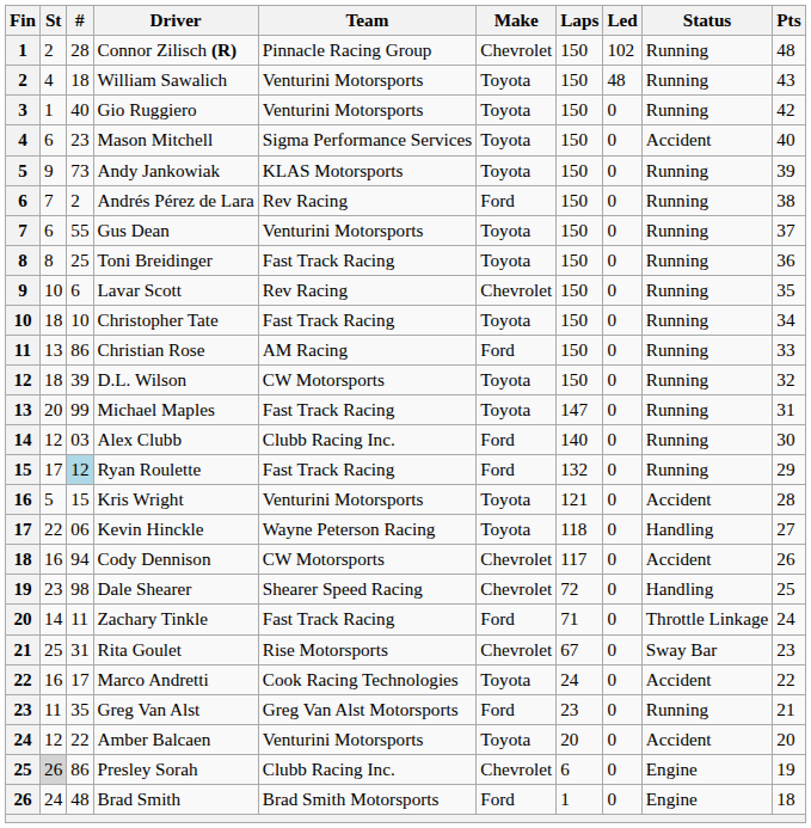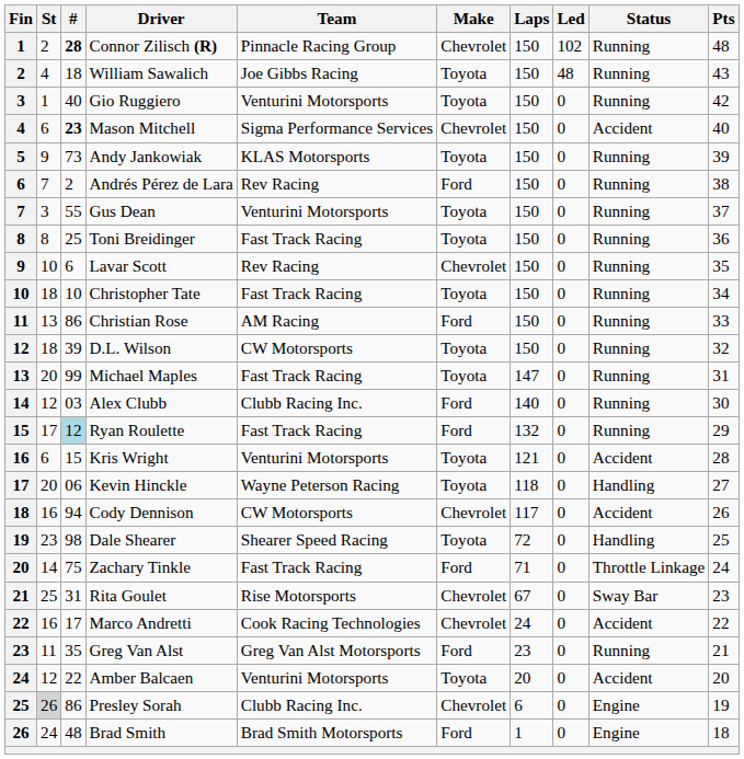 <table class="wikitable" style="font-size:95%">
 <tr>
 <th>Fin</th>
 <th>St</th>
 <th>#</th>
 <th>Driver</th>
 <th>Team</th>
 <th>Make</th>
 <th>Laps</th>
 <th>Led</th>
 <th>Status</th>
 <th>Pts</th>
 </tr>
 <tr>
 <th>1</th>
 <td>2</td>
-<td>28</td>
+<td><strong>28</strong></td>
 <td>Connor Zilisch <strong>(R)</strong></td>
 <td>Pinnacle Racing Group</td>
 <td>Chevrolet</td>
 <td>150</td>
 <td>102</td>
 <td>Running</td>
 <td>48</td>
 </tr>
 <tr>
 <th>2</th>
 <td>4</td>
 <td>18</td>
 <td>William Sawalich</td>
-<td>Venturini Motorsports</td>
+<td>Joe Gibbs Racing</td>
 <td>Toyota</td>
 <td>150</td>
 <td>48</td>
 <td>Running</td>
 <td>43</td>
 </tr>
 <tr>
 <th>3</th>
 <td>1</td>
 <td>40</td>
 <td>Gio Ruggiero</td>
 <td>Venturini Motorsports</td>
 <td>Toyota</td>
 <td>150</td>
 <td>0</td>
 <td>Running</td>
 <td>42</td>
 </tr>
 <tr>
 <th>4</th>
 <td>6</td>
-<td>23</td>
+<td><strong>23</strong></td>
 <td>Mason Mitchell</td>
 <td>Sigma Performance Services</td>
-<td>Toyota</td>
+<td>Chevrolet</td>
 <td>150</td>
 <td>0</td>
 <td>Accident</td>
 <td>40</td>
 </tr>
 <tr>
 <th>5</th>
 <td>9</td>
 <td>73</td>
 <td>Andy Jankowiak</td>
 <td>KLAS Motorsports</td>
 <td>Toyota</td>
 <td>150</td>
 <td>0</td>
 <td>Running</td>
 <td>39</td>
 </tr>
 <tr>
 <th>6</th>
 <td>7</td>
 <td>2</td>
 <td>Andrés Pérez de Lara</td>
 <td>Rev Racing</td>
 <td>Ford</td>
 <td>150</td>
 <td>0</td>
 <td>Running</td>
 <td>38</td>
 </tr>
 <tr>
 <th>7</th>
-<td>6</td>
+<td>3</td>
 <td>55</td>
 <td>Gus Dean</td>
 <td>Venturini Motorsports</td>
 <td>Toyota</td>
 <td>150</td>
 <td>0</td>
 <td>Running</td>
 <td>37</td>
 </tr>
 <tr>
 <th>8</th>
 <td>8</td>
 <td>25</td>
 <td>Toni Breidinger</td>
 <td>Fast Track Racing</td>
 <td>Toyota</td>
 <td>150</td>
 <td>0</td>
 <td>Running</td>
 <td>36</td>
 </tr>
 <tr>
 <th>9</th>
 <td>10</td>
 <td>6</td>
 <td>Lavar Scott</td>
 <td>Rev Racing</td>
 <td>Chevrolet</td>
 <td>150</td>
 <td>0</td>
 <td>Running</td>
 <td>35</td>
 </tr>
 <tr>
 <th>10</th>
 <td>18</td>
 <td>10</td>
 <td>Christopher Tate</td>
 <td>Fast Track Racing</td>
 <td>Toyota</td>
 <td>150</td>
 <td>0</td>
 <td>Running</td>
 <td>34</td>
 </tr>
 <tr>
 <th>11</th>
 <td>13</td>
 <td>86</td>
 <td>Christian Rose</td>
 <td>AM Racing</td>
 <td>Ford</td>
 <td>150</td>
 <td>0</td>
 <td>Running</td>
 <td>33</td>
 </tr>
 <tr>
 <th>12</th>
 <td>18</td>
 <td>39</td>
 <td>D.L. Wilson</td>
 <td>CW Motorsports</td>
 <td>Toyota</td>
 <td>150</td>
 <td>0</td>
 <td>Running</td>
 <td>32</td>
 </tr>
 <tr>
 <th>13</th>
 <td>20</td>
 <td>99</td>
 <td>Michael Maples</td>
 <td>Fast Track Racing</td>
 <td>Toyota</td>
 <td>147</td>
 <td>0</td>
 <td>Running</td>
 <td>31</td>
 </tr>
 <tr>
 <th>14</th>
 <td>12</td>
 <td>03</td>
 <td>Alex Clubb</td>
 <td>Clubb Racing Inc.</td>
 <td>Ford</td>
 <td>140</td>
 <td>0</td>
 <td>Running</td>
 <td>30</td>
 </tr>
 <tr>
 <th>15</th>
 <td>17</td>
 <td style="background: lightblue;">12</td>
 <td>Ryan Roulette</td>
 <td>Fast Track Racing</td>
 <td>Ford</td>
 <td>132</td>
 <td>0</td>
 <td>Running</td>
 <td>29</td>
 </tr>
 <tr>
 <th>16</th>
-<td>5</td>
+<td>6</td>
 <td>15</td>
 <td>Kris Wright</td>
 <td>Venturini Motorsports</td>
 <td>Toyota</td>
 <td>121</td>
 <td>0</td>
 <td>Accident</td>
 <td>28</td>
 </tr>
 <tr>
 <th>17</th>
-<td>22</td>
+<td>20</td>
 <td>06</td>
 <td>Kevin Hinckle</td>
 <td>Wayne Peterson Racing</td>
 <td>Toyota</td>
 <td>118</td>
 <td>0</td>
 <td>Handling</td>
 <td>27</td>
 </tr>
 <tr>
 <th>18</th>
 <td>16</td>
 <td>94</td>
 <td>Cody Dennison</td>
 <td>CW Motorsports</td>
 <td>Chevrolet</td>
 <td>117</td>
 <td>0</td>
 <td>Accident</td>
 <td>26</td>
 </tr>
 <tr>
 <th>19</th>
 <td>23</td>
 <td>98</td>
 <td>Dale Shearer</td>
 <td>Shearer Speed Racing</td>
-<td>Chevrolet</td>
+<td>Toyota</td>
 <td>72</td>
 <td>0</td>
 <td>Handling</td>
 <td>25</td>
 </tr>
 <tr>
 <th>20</th>
 <td>14</td>
-<td>11</td>
+<td>75</td>
 <td>Zachary Tinkle</td>
 <td>Fast Track Racing</td>
 <td>Ford</td>
 <td>71</td>
 <td>0</td>
 <td>Throttle Linkage</td>
 <td>24</td>
 </tr>
 <tr>
 <th>21</th>
 <td>25</td>
 <td>31</td>
 <td>Rita Goulet</td>
 <td>Rise Motorsports</td>
 <td>Chevrolet</td>
 <td>67</td>
 <td>0</td>
 <td>Sway Bar</td>
 <td>23</td>
 </tr>
 <tr>
 <th>22</th>
 <td>16</td>
 <td>17</td>
 <td>Marco Andretti</td>
 <td>Cook Racing Technologies</td>
-<td>Toyota</td>
+<td>Chevrolet</td>
 <td>24</td>
 <td>0</td>
 <td>Accident</td>
 <td>22</td>
 </tr>
 <tr>
 <th>23</th>
 <td>11</td>
 <td>35</td>
 <td>Greg Van Alst</td>
 <td>Greg Van Alst Motorsports</td>
 <td>Ford</td>
 <td>23</td>
 <td>0</td>
 <td>Running</td>
 <td>21</td>
 </tr>
 <tr>
 <th>24</th>
 <td>12</td>
 <td>22</td>
 <td>Amber Balcaen</td>
 <td>Venturini Motorsports</td>
 <td>Toyota</td>
 <td>20</td>
 <td>0</td>
 <td>Accident</td>
 <td>20</td>
 </tr>
 <tr>
 <th>25</th>
 <td style="background: lightgrey;">26</td>
 <td>86</td>
 <td>Presley Sorah</td>
 <td>Clubb Racing Inc.</td>
 <td>Chevrolet</td>
 <td>6</td>
 <td>0</td>
 <td>Engine</td>
 <td>19</td>
 </tr>
 <tr>
 <th>26</th>
 <td>24</td>
 <td>48</td>
 <td>Brad Smith</td>
 <td>Brad Smith Motorsports</td>
 <td>Ford</td>
 <td>1</td>
 <td>0</td>
 <td>Engine</td>
 <td>18</td>
 </tr>
 <tr>
 <th colspan="10"></th>
 </tr>
 </table>
